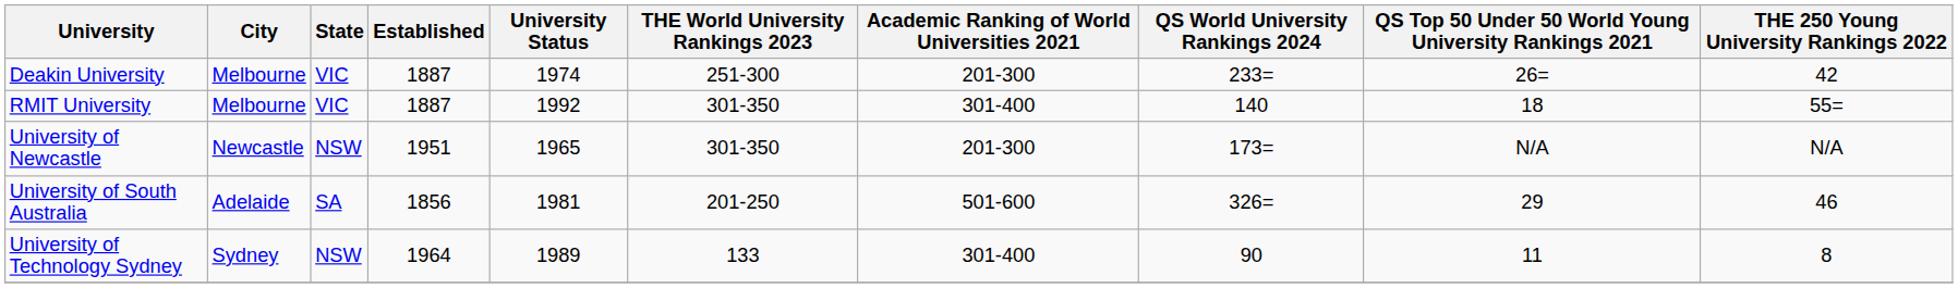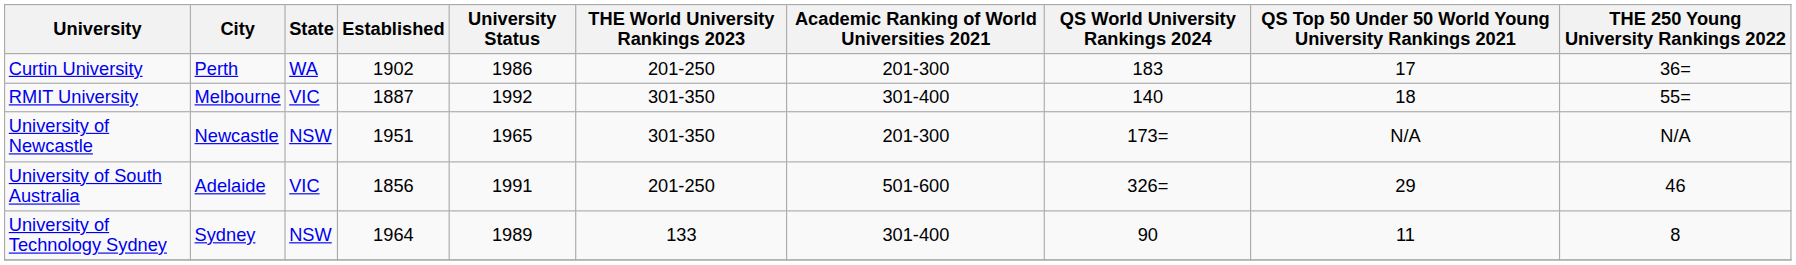 <table class="wikitable sortable" style="text-align:center;">
 <tr>
 <th>University</th>
 <th>City</th>
 <th>State</th>
 <th>Established</th>
 <th>University Status</th>
 <th data-sort-type="number">THE World University Rankings 2023</th>
 <th data-sort-type="number">Academic Ranking of World Universities 2021</th>
 <th data-sort-type="number">QS World University Rankings 2024</th>
 <th data-sort-type="number">QS Top 50 Under 50 World Young University Rankings 2021</th>
 <th data-sort-type="number">THE 250 Young University Rankings 2022</th>
 </tr>
 <tr>
-<td align="left"><a href='#'>Deakin University</a></td>
-<td align="left"><a href='#'>Melbourne</a></td>
-<td align="left"><a href='#'>VIC</a></td>
-<td>1887</td>
-<td>1974</td>
-<td>251-300</td>
+<td align="left"><a href='#'>Curtin University</a></td>
+<td align="left"><a href='#'>Perth</a></td>
+<td align="left"><a href='#'>WA</a></td>
+<td>1902</td>
+<td>1986</td>
+<td>201-250</td>
 <td>201-300</td>
-<td>233=</td>
-<td>26=</td>
-<td>42</td>
+<td>183</td>
+<td>17</td>
+<td>36=</td>
 </tr>
 <tr>
 <td align="left"><a href='#'>RMIT University</a></td>
 <td align="left"><a href='#'>Melbourne</a></td>
 <td align="left"><a href='#'>VIC</a></td>
 <td>1887</td>
 <td>1992</td>
 <td>301-350</td>
 <td>301-400</td>
 <td>140</td>
 <td>18</td>
 <td>55=</td>
 </tr>
 <tr>
 <td align="left"><a href='#'>University of Newcastle</a></td>
 <td align="left"><a href='#'>Newcastle</a></td>
 <td align="left"><a href='#'>NSW</a></td>
 <td>1951</td>
 <td>1965</td>
 <td>301-350</td>
 <td>201-300</td>
 <td>173=</td>
 <td>N/A</td>
 <td>N/A</td>
 </tr>
 <tr>
 <td align="left"><a href='#'>University of South Australia</a></td>
 <td align="left"><a href='#'>Adelaide</a></td>
-<td align="left"><a href='#'>SA</a></td>
+<td align="left"><a href='#'>VIC</a></td>
 <td>1856</td>
-<td>1981</td>
+<td>1991</td>
 <td>201-250</td>
 <td>501-600</td>
 <td>326=</td>
 <td>29</td>
 <td>46</td>
 </tr>
 <tr>
 <td align="left"><a href='#'>University of Technology Sydney</a></td>
 <td align="left"><a href='#'>Sydney</a></td>
 <td align="left"><a href='#'>NSW</a></td>
 <td>1964</td>
 <td>1989</td>
 <td>133</td>
 <td>301-400</td>
 <td>90</td>
 <td>11</td>
 <td>8</td>
 </tr>
 <tr>
 </tr>
 </table>
